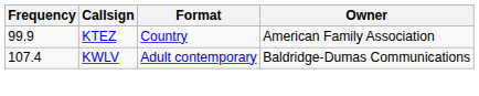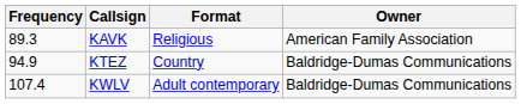 <table class="wikitable sortable">
 <tr>
 <th>Frequency</th>
 <th>Callsign</th>
 <th>Format</th>
 <th>Owner</th>
 </tr>
 <tr>
-<td>99.9</td>
+<td>89.3</td>
+<td><a href='#'>KAVK</a></td>
+<td><a href='#'>Religious</a></td>
+<td>American Family Association</td>
+</tr>
+<tr>
+<td>94.9</td>
 <td><a href='#'>KTEZ</a></td>
 <td><a href='#'>Country</a></td>
-<td>American Family Association</td>
+<td>Baldridge-Dumas Communications</td>
 </tr>
 <tr>
 <td>107.4</td>
 <td><a href='#'>KWLV</a></td>
 <td><a href='#'>Adult contemporary</a></td>
 <td>Baldridge-Dumas Communications</td>
 </tr>
 </table>
